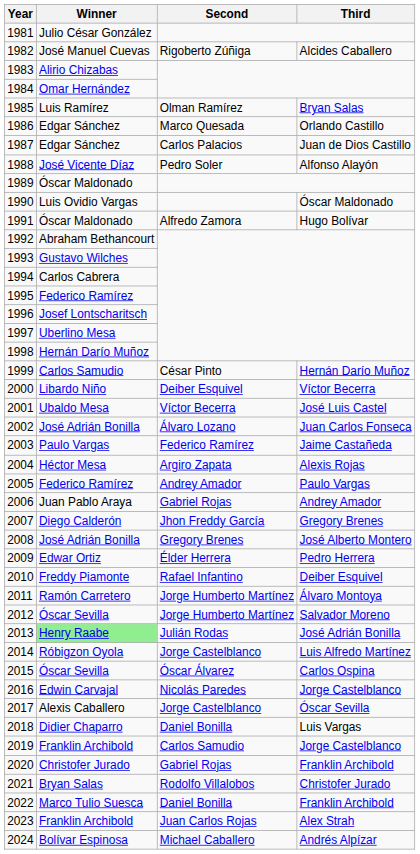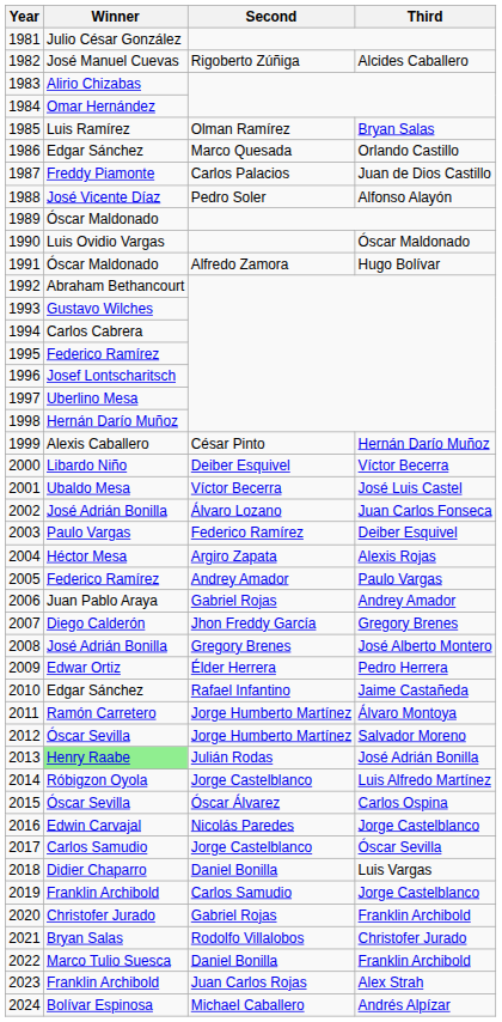 <table class="wikitable sortable" style="font-size:95%">
 <tr>
 <th>Year</th>
 <th>Winner</th>
 <th>Second</th>
 <th>Third</th>
 </tr>
 <tr>
 <td>1981</td>
 <td> Julio César González</td>
 </tr>
 <tr>
 <td>1982</td>
 <td> José Manuel Cuevas</td>
 <td> Rigoberto Zúñiga</td>
 <td> Alcides Caballero</td>
 </tr>
 <tr>
 <td>1983</td>
 <td> <a href='#'>Alirio Chizabas</a></td>
 </tr>
 <tr>
 <td>1984</td>
 <td> <a href='#'>Omar Hernández</a></td>
 </tr>
 <tr>
 <td>1985</td>
 <td> Luis Ramírez</td>
 <td> Olman Ramírez</td>
 <td> <a href='#'>Bryan Salas</a></td>
 </tr>
 <tr>
 <td>1986</td>
 <td> Edgar Sánchez</td>
 <td> Marco Quesada</td>
 <td> Orlando Castillo</td>
 </tr>
 <tr>
 <td>1987</td>
-<td> Edgar Sánchez</td>
+<td> <a href='#'>Freddy Piamonte</a></td>
 <td> Carlos Palacios</td>
 <td> Juan de Dios Castillo</td>
 </tr>
 <tr>
 <td>1988</td>
 <td> <a href='#'>José Vicente Díaz</a></td>
 <td> Pedro Soler</td>
 <td> Alfonso Alayón</td>
 </tr>
 <tr>
 <td>1989</td>
 <td> Óscar Maldonado</td>
 </tr>
 <tr>
 <td>1990</td>
 <td> Luis Ovidio Vargas</td>
 <td></td>
 <td> Óscar Maldonado</td>
 </tr>
 <tr>
 <td>1991</td>
 <td> Óscar Maldonado</td>
 <td> Alfredo Zamora</td>
 <td> Hugo Bolívar</td>
 </tr>
 <tr>
 <td>1992</td>
 <td> Abraham Bethancourt</td>
 </tr>
 <tr>
 <td>1993</td>
 <td> <a href='#'>Gustavo Wilches</a></td>
 </tr>
 <tr>
 <td>1994</td>
 <td> Carlos Cabrera</td>
 </tr>
 <tr>
 <td>1995</td>
 <td> <a href='#'>Federico Ramírez</a></td>
 </tr>
 <tr>
 <td>1996</td>
 <td> <a href='#'>Josef Lontscharitsch</a></td>
 </tr>
 <tr>
 <td>1997</td>
 <td> <a href='#'>Uberlino Mesa</a></td>
 </tr>
 <tr>
 <td>1998</td>
 <td> <a href='#'>Hernán Darío Muñoz</a></td>
 </tr>
 <tr>
 <td>1999</td>
-<td> <a href='#'>Carlos Samudio</a></td>
+<td> Alexis Caballero</td>
 <td> César Pinto</td>
 <td> <a href='#'>Hernán Darío Muñoz</a></td>
 </tr>
 <tr>
 <td>2000</td>
 <td> <a href='#'>Libardo Niño</a></td>
 <td> <a href='#'>Deiber Esquivel</a></td>
 <td> <a href='#'>Víctor Becerra</a></td>
 </tr>
 <tr>
 <td>2001</td>
 <td> <a href='#'>Ubaldo Mesa</a></td>
 <td> <a href='#'>Víctor Becerra</a></td>
 <td> <a href='#'>José Luis Castel</a></td>
 </tr>
 <tr>
 <td>2002</td>
 <td> <a href='#'>José Adrián Bonilla</a></td>
 <td> <a href='#'>Álvaro Lozano</a></td>
 <td> <a href='#'>Juan Carlos Fonseca</a></td>
 </tr>
 <tr>
 <td>2003</td>
 <td> <a href='#'>Paulo Vargas</a></td>
 <td> <a href='#'>Federico Ramírez</a></td>
-<td> <a href='#'>Jaime Castañeda</a></td>
+<td> <a href='#'>Deiber Esquivel</a></td>
 </tr>
 <tr>
 <td>2004</td>
 <td> <a href='#'>Héctor Mesa</a></td>
 <td> <a href='#'>Argiro Zapata</a></td>
 <td> <a href='#'>Alexis Rojas</a></td>
 </tr>
 <tr>
 <td>2005</td>
 <td> <a href='#'>Federico Ramírez</a></td>
 <td> <a href='#'>Andrey Amador</a></td>
 <td> <a href='#'>Paulo Vargas</a></td>
 </tr>
 <tr>
 <td>2006</td>
 <td> Juan Pablo Araya</td>
 <td> <a href='#'>Gabriel Rojas</a></td>
 <td> <a href='#'>Andrey Amador</a></td>
 </tr>
 <tr>
 <td>2007</td>
 <td> <a href='#'>Diego Calderón</a></td>
 <td> <a href='#'>Jhon Freddy García</a></td>
 <td> <a href='#'>Gregory Brenes</a></td>
 </tr>
 <tr>
 <td>2008</td>
 <td> <a href='#'>José Adrián Bonilla</a></td>
 <td> <a href='#'>Gregory Brenes</a></td>
 <td> <a href='#'>José Alberto Montero</a></td>
 </tr>
 <tr>
 <td>2009</td>
 <td> <a href='#'>Edwar Ortiz</a></td>
 <td> <a href='#'>Élder Herrera</a></td>
 <td> <a href='#'>Pedro Herrera</a></td>
 </tr>
 <tr>
 <td>2010</td>
-<td> <a href='#'>Freddy Piamonte</a></td>
+<td> Edgar Sánchez</td>
 <td> <a href='#'>Rafael Infantino</a></td>
-<td> <a href='#'>Deiber Esquivel</a></td>
+<td> <a href='#'>Jaime Castañeda</a></td>
 </tr>
 <tr>
 <td>2011</td>
 <td> <a href='#'>Ramón Carretero</a></td>
 <td> <a href='#'>Jorge Humberto Martínez</a></td>
 <td> <a href='#'>Álvaro Montoya</a></td>
 </tr>
 <tr>
 <td>2012</td>
 <td> <a href='#'>Óscar Sevilla</a></td>
 <td> <a href='#'>Jorge Humberto Martínez</a></td>
 <td> <a href='#'>Salvador Moreno</a></td>
 </tr>
 <tr>
 <td>2013</td>
 <td style="background: lightgreen;"> <a href='#'>Henry Raabe</a></td>
 <td> <a href='#'>Julián Rodas</a></td>
 <td> <a href='#'>José Adrián Bonilla</a></td>
 </tr>
 <tr>
 <td>2014</td>
 <td> <a href='#'>Róbigzon Oyola</a></td>
 <td> <a href='#'>Jorge Castelblanco</a></td>
 <td> <a href='#'>Luis Alfredo Martínez</a></td>
 </tr>
 <tr>
 <td>2015</td>
 <td> <a href='#'>Óscar Sevilla</a></td>
 <td> <a href='#'>Óscar Álvarez</a></td>
 <td> <a href='#'>Carlos Ospina</a></td>
 </tr>
 <tr>
 <td>2016</td>
 <td> <a href='#'>Edwin Carvajal</a></td>
 <td> <a href='#'>Nicolás Paredes</a></td>
 <td> <a href='#'>Jorge Castelblanco</a></td>
 </tr>
 <tr>
 <td>2017</td>
-<td> Alexis Caballero</td>
+<td> <a href='#'>Carlos Samudio</a></td>
 <td> <a href='#'>Jorge Castelblanco</a></td>
 <td> <a href='#'>Óscar Sevilla</a></td>
 </tr>
 <tr>
 <td>2018</td>
 <td> <a href='#'>Didier Chaparro</a></td>
 <td> <a href='#'>Daniel Bonilla</a></td>
 <td> Luis Vargas</td>
 </tr>
 <tr>
 <td>2019</td>
 <td> <a href='#'>Franklin Archibold</a></td>
 <td> <a href='#'>Carlos Samudio</a></td>
 <td> <a href='#'>Jorge Castelblanco</a></td>
 </tr>
 <tr>
 <td>2020</td>
 <td> <a href='#'>Christofer Jurado</a></td>
 <td> <a href='#'>Gabriel Rojas</a></td>
 <td> <a href='#'>Franklin Archibold</a></td>
 </tr>
 <tr>
 <td>2021</td>
 <td> <a href='#'>Bryan Salas</a></td>
 <td> <a href='#'>Rodolfo Villalobos</a></td>
 <td> <a href='#'>Christofer Jurado</a></td>
 </tr>
 <tr>
 <td>2022</td>
 <td> <a href='#'>Marco Tulio Suesca</a></td>
 <td> <a href='#'>Daniel Bonilla</a></td>
 <td> <a href='#'>Franklin Archibold</a></td>
 </tr>
 <tr>
 <td>2023</td>
 <td> <a href='#'>Franklin Archibold</a></td>
 <td> <a href='#'>Juan Carlos Rojas</a></td>
 <td> <a href='#'>Alex Strah</a></td>
 </tr>
 <tr>
 <td>2024</td>
 <td> <a href='#'>Bolívar Espinosa</a></td>
 <td> <a href='#'>Michael Caballero</a></td>
 <td> <a href='#'>Andrés Alpízar</a></td>
 </tr>
 </table>
